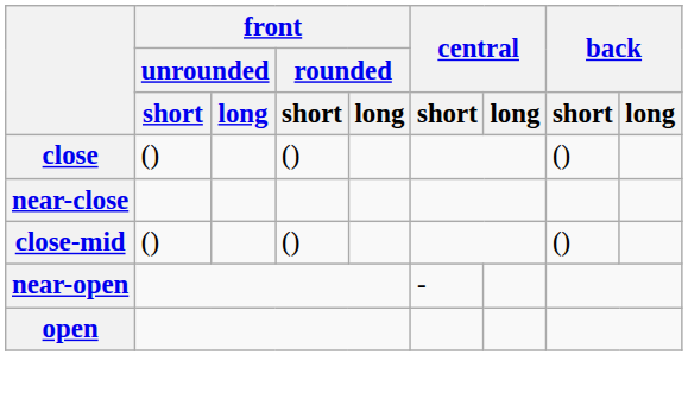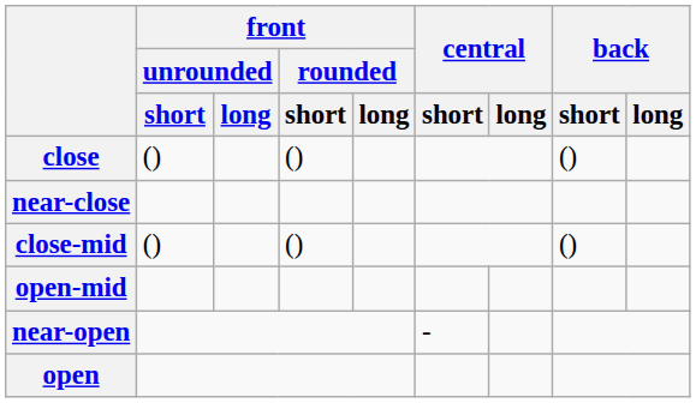 <table class="wikitable">
 <tr>
 <th rowspan="3"></th>
 <th colspan="4"><a href='#'>front</a></th>
 <th rowspan="2" colspan="2"><a href='#'>central</a></th>
 <th rowspan="2" colspan="2"><a href='#'>back</a></th>
 </tr>
 <tr>
 <th colspan="2"><a href='#'>unrounded</a></th>
 <th colspan="2"><a href='#'>rounded</a></th>
 </tr>
 <tr>
 <th><a href='#'>short</a></th>
 <th><a href='#'>long</a></th>
 <th>short</th>
 <th>long</th>
 <th>short</th>
 <th>long</th>
 <th>short</th>
 <th>long</th>
 </tr>
 <tr>
 <th><a href='#'>close</a></th>
 <td>()</td>
 <td> </td>
 <td>()</td>
 <td> </td>
 <td colspan="2"> </td>
 <td>()</td>
 <td> </td>
 </tr>
 <tr>
 <th><a href='#'>near-close</a></th>
 <td> </td>
 <td> </td>
 <td> </td>
 <td> </td>
 <td colspan="2"> </td>
 <td> </td>
 <td> </td>
 </tr>
 <tr>
 <th><a href='#'>close-mid</a></th>
 <td>()</td>
 <td> </td>
 <td>()</td>
 <td> </td>
 <td colspan="2"> </td>
 <td>()</td>
 <td> </td>
 </tr>
 <tr>
+<th><a href='#'>open-mid</a></th>
+<td> </td>
+<td> </td>
+<td> </td>
+<td> </td>
+<td> </td>
+<td> </td>
+<td> </td>
+<td> </td>
+</tr>
+<tr>
 <th><a href='#'>near-open</a></th>
 <td colspan="4"> </td>
 <td> -</td>
 <td> </td>
 <td colspan="2"> </td>
 </tr>
 <tr>
 <th><a href='#'>open</a></th>
 <td colspan="4"> </td>
 <td> </td>
 <td> </td>
 <td colspan="2"> </td>
 </tr>
 </table>
